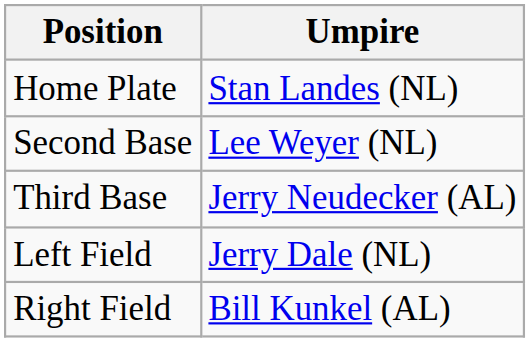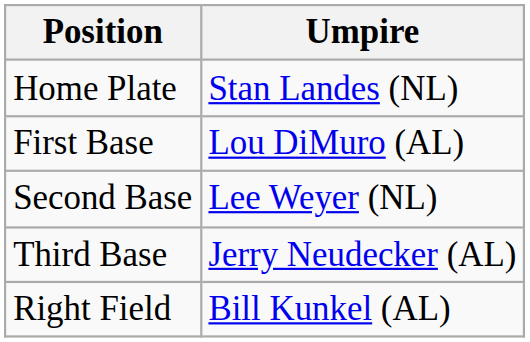 <table class="wikitable">
 <tr>
 <th>Position</th>
 <th>Umpire</th>
 </tr>
 <tr>
 <td>Home Plate</td>
 <td><a href='#'>Stan Landes</a> (NL)</td>
 </tr>
 <tr>
+<td>First Base</td>
+<td><a href='#'>Lou DiMuro</a> (AL)</td>
+</tr>
+<tr>
 <td>Second Base</td>
 <td><a href='#'>Lee Weyer</a> (NL)</td>
 </tr>
 <tr>
 <td>Third Base</td>
 <td><a href='#'>Jerry Neudecker</a> (AL)</td>
 </tr>
 <tr>
-<td>Left Field</td>
-<td><a href='#'>Jerry Dale</a> (NL)</td>
-</tr>
-<tr>
 <td>Right Field</td>
 <td><a href='#'>Bill Kunkel</a> (AL)</td>
 </tr>
 </table>
